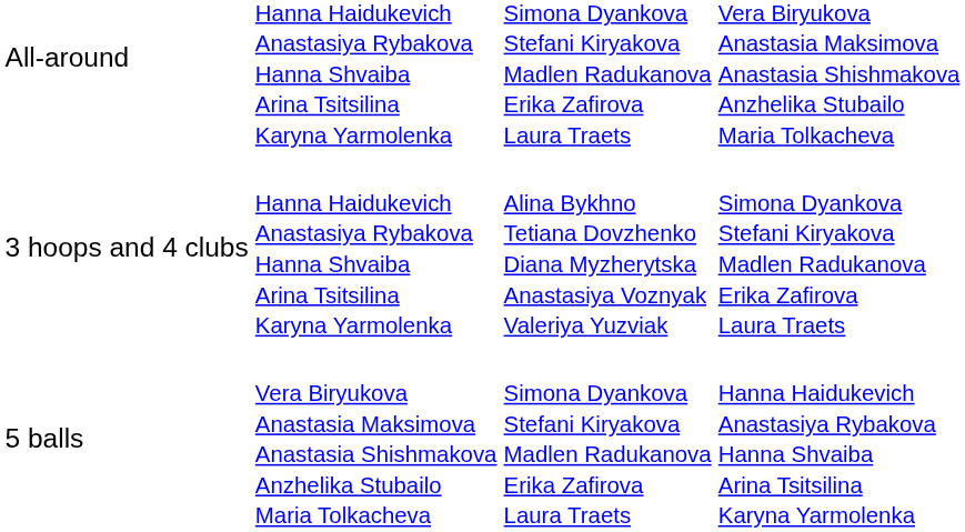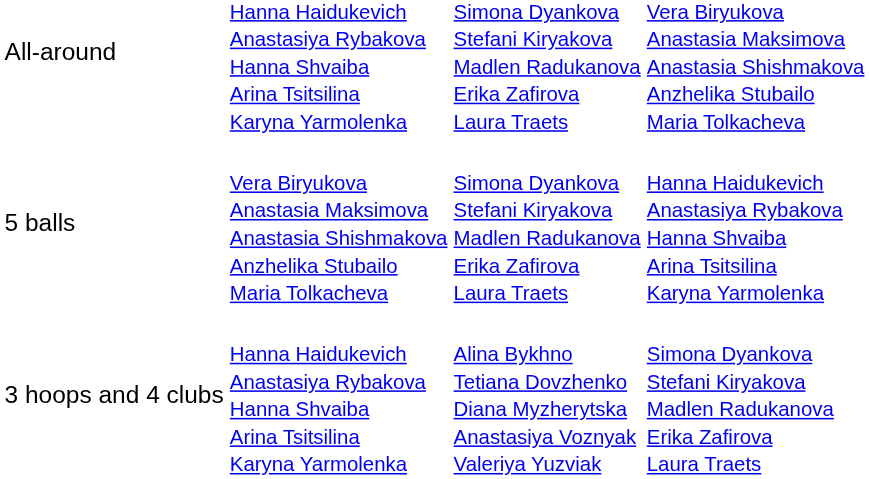 <table>
 <tr>
 <td>All-around<br></td>
 <td><br><small><a href='#'>Hanna Haidukevich</a><br><a href='#'>Anastasiya Rybakova</a><br><a href='#'>Hanna Shvaiba</a><br><a href='#'>Arina Tsitsilina</a><br><a href='#'>Karyna Yarmolenka</a></small></td>
 <td><br><small><a href='#'>Simona Dyankova</a><br><a href='#'>Stefani Kiryakova</a><br><a href='#'>Madlen Radukanova</a><br><a href='#'>Erika Zafirova</a><br><a href='#'>Laura Traets</a></small></td>
 <td><br><small><a href='#'>Vera Biryukova</a><br><a href='#'>Anastasia Maksimova</a><br><a href='#'>Anastasia Shishmakova</a><br><a href='#'>Anzhelika Stubailo</a><br><a href='#'>Maria Tolkacheva</a></small></td>
 </tr>
 <tr>
+<td>5 balls<br></td>
+<td><br><small><a href='#'>Vera Biryukova</a><br><a href='#'>Anastasia Maksimova</a><br><a href='#'>Anastasia Shishmakova</a><br><a href='#'>Anzhelika Stubailo</a><br><a href='#'>Maria Tolkacheva</a></small></td>
+<td><br><small><a href='#'>Simona Dyankova</a><br><a href='#'>Stefani Kiryakova</a><br><a href='#'>Madlen Radukanova</a><br><a href='#'>Erika Zafirova</a><br><a href='#'>Laura Traets</a></small></td>
+<td><br><small><a href='#'>Hanna Haidukevich</a><br><a href='#'>Anastasiya Rybakova</a><br><a href='#'>Hanna Shvaiba</a><br><a href='#'>Arina Tsitsilina</a><br><a href='#'>Karyna Yarmolenka</a></small></td>
+</tr>
+<tr>
 <td>3 hoops and 4 clubs<br></td>
 <td><br><small><a href='#'>Hanna Haidukevich</a><br><a href='#'>Anastasiya Rybakova</a><br><a href='#'>Hanna Shvaiba</a><br><a href='#'>Arina Tsitsilina</a><br><a href='#'>Karyna Yarmolenka</a></small></td>
 <td><br><small><a href='#'>Alina Bykhno</a><br><a href='#'>Tetiana Dovzhenko</a><br><a href='#'>Diana Myzherytska</a><br><a href='#'>Anastasiya Voznyak</a><br><a href='#'>Valeriya Yuzviak</a></small></td>
 <td><br><small><a href='#'>Simona Dyankova</a><br><a href='#'>Stefani Kiryakova</a><br><a href='#'>Madlen Radukanova</a><br><a href='#'>Erika Zafirova</a><br><a href='#'>Laura Traets</a></small></td>
 </tr>
-<tr>
-<td>5 balls<br></td>
-<td><br><small><a href='#'>Vera Biryukova</a><br><a href='#'>Anastasia Maksimova</a><br><a href='#'>Anastasia Shishmakova</a><br><a href='#'>Anzhelika Stubailo</a><br><a href='#'>Maria Tolkacheva</a></small></td>
-<td><br><small><a href='#'>Simona Dyankova</a><br><a href='#'>Stefani Kiryakova</a><br><a href='#'>Madlen Radukanova</a><br><a href='#'>Erika Zafirova</a><br><a href='#'>Laura Traets</a></small></td>
-<td><br><small><a href='#'>Hanna Haidukevich</a><br><a href='#'>Anastasiya Rybakova</a><br><a href='#'>Hanna Shvaiba</a><br><a href='#'>Arina Tsitsilina</a><br><a href='#'>Karyna Yarmolenka</a></small></td>
-</tr>
 </table>
